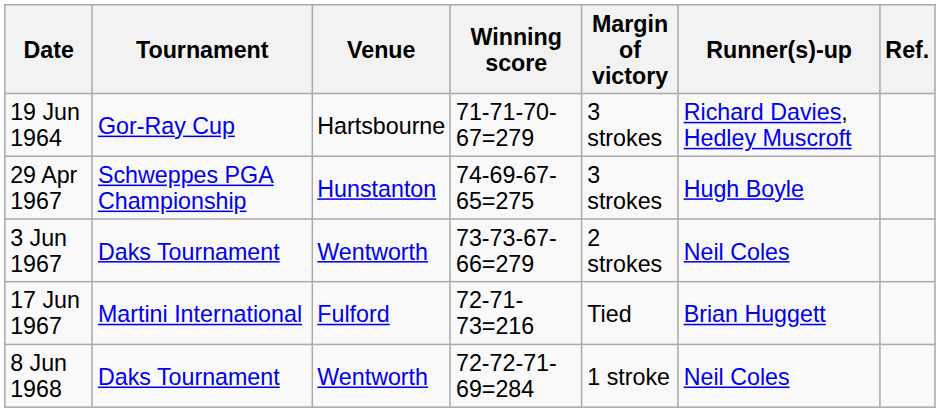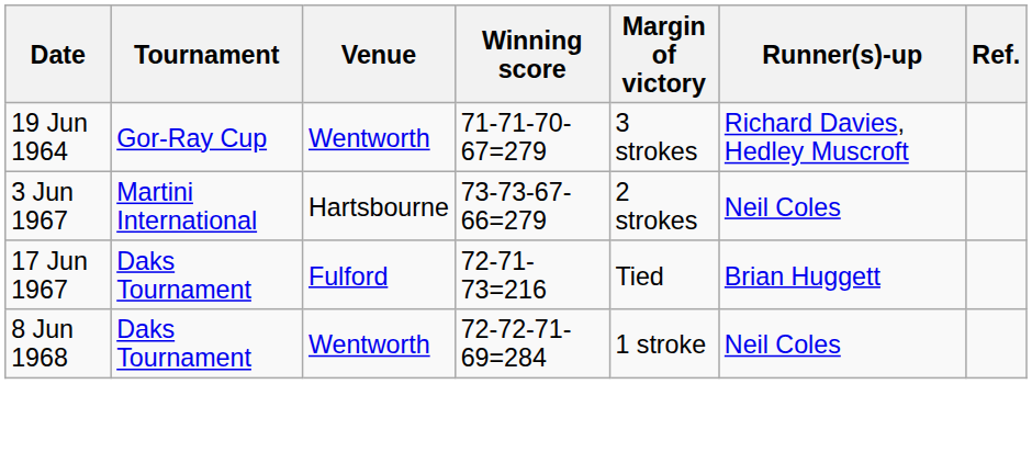 <table class="wikitable" style="font-size:95%;">
 <tr>
 <th>Date</th>
 <th>Tournament</th>
 <th>Venue</th>
 <th>Winning score</th>
 <th>Margin of<br>victory</th>
 <th>Runner(s)-up</th>
 <th>Ref.</th>
 </tr>
 <tr>
 <td>19 Jun 1964</td>
 <td><a href='#'>Gor-Ray Cup</a></td>
-<td>Hartsbourne</td>
+<td><a href='#'>Wentworth</a></td>
 <td>71-71-70-67=279</td>
 <td>3 strokes</td>
 <td> <a href='#'>Richard Davies</a>,  <a href='#'>Hedley Muscroft</a></td>
 <td></td>
 </tr>
 <tr>
-<td>29 Apr 1967</td>
-<td><a href='#'>Schweppes PGA Championship</a></td>
-<td><a href='#'>Hunstanton</a></td>
-<td>74-69-67-65=275</td>
-<td>3 strokes</td>
-<td> <a href='#'>Hugh Boyle</a></td>
-<td></td>
-</tr>
-<tr>
 <td>3 Jun 1967</td>
-<td><a href='#'>Daks Tournament</a></td>
-<td><a href='#'>Wentworth</a></td>
+<td><a href='#'>Martini International</a></td>
+<td>Hartsbourne</td>
 <td>73-73-67-66=279</td>
 <td>2 strokes</td>
 <td> <a href='#'>Neil Coles</a></td>
 <td></td>
 </tr>
 <tr>
 <td>17 Jun 1967</td>
-<td><a href='#'>Martini International</a></td>
+<td><a href='#'>Daks Tournament</a></td>
 <td><a href='#'>Fulford</a></td>
 <td>72-71-73=216</td>
 <td>Tied</td>
 <td> <a href='#'>Brian Huggett</a></td>
 <td></td>
 </tr>
 <tr>
 <td>8 Jun 1968</td>
 <td><a href='#'>Daks Tournament</a></td>
 <td><a href='#'>Wentworth</a></td>
 <td>72-72-71-69=284</td>
 <td>1 stroke</td>
 <td> <a href='#'>Neil Coles</a></td>
 <td></td>
 </tr>
 </table>
